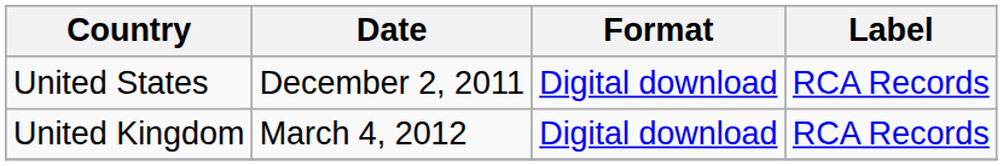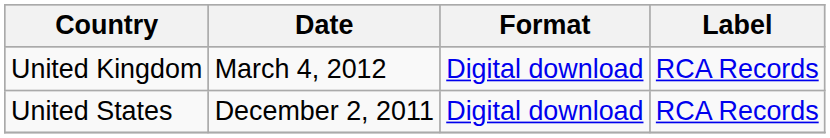 <table class="wikitable">
 <tr>
 <th>Country</th>
 <th>Date</th>
 <th>Format</th>
 <th>Label</th>
 </tr>
 <tr>
+<td>United Kingdom</td>
+<td>March 4, 2012</td>
+<td><a href='#'>Digital download</a></td>
+<td><a href='#'>RCA Records</a></td>
+</tr>
+<tr>
 <td>United States</td>
 <td>December 2, 2011</td>
 <td><a href='#'>Digital download</a></td>
 <td><a href='#'>RCA Records</a></td>
 </tr>
 <tr>
-<td>United Kingdom</td>
-<td>March 4, 2012</td>
-<td><a href='#'>Digital download</a></td>
-<td><a href='#'>RCA Records</a></td>
-</tr>
-<tr>
 </tr>
 </table>
